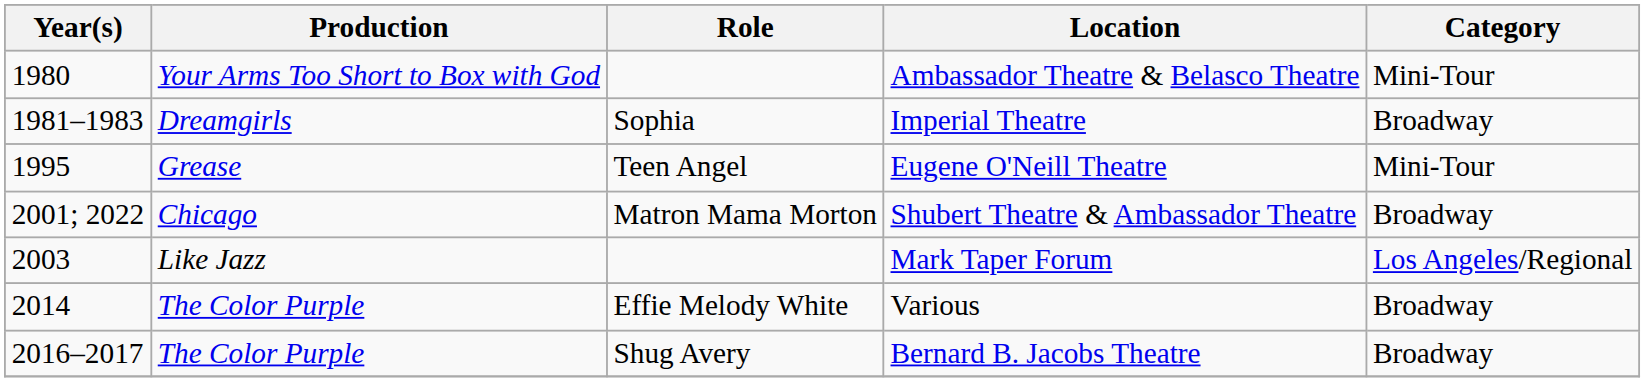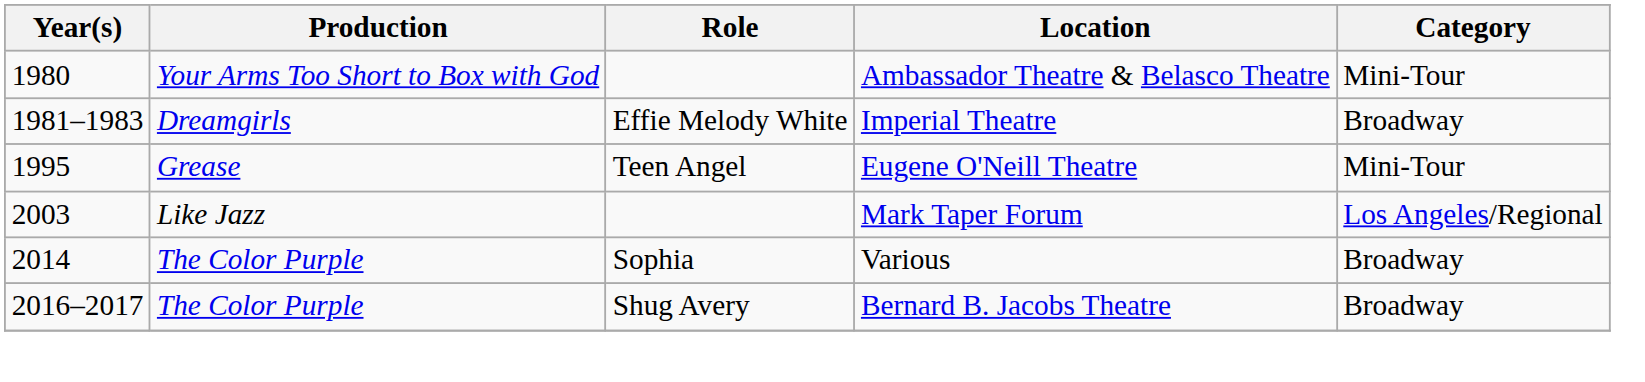 <table class="wikitable">
 <tr>
 <th>Year(s)</th>
 <th>Production</th>
 <th>Role</th>
 <th>Location</th>
 <th>Category</th>
 </tr>
 <tr>
 <td>1980</td>
 <td><em><a href='#'>Your Arms Too Short to Box with God</a></em></td>
 <td></td>
 <td><a href='#'>Ambassador Theatre</a> & <a href='#'>Belasco Theatre</a></td>
 <td>Mini-Tour</td>
 </tr>
 <tr>
 <td>1981–1983</td>
 <td><em><a href='#'>Dreamgirls</a></em></td>
-<td>Sophia</td>
+<td>Effie Melody White</td>
 <td><a href='#'>Imperial Theatre</a></td>
 <td>Broadway</td>
 </tr>
 <tr>
 <td>1995</td>
 <td><em><a href='#'>Grease</a></em></td>
 <td>Teen Angel</td>
 <td><a href='#'>Eugene O'Neill Theatre</a></td>
 <td>Mini-Tour</td>
 </tr>
 <tr>
-<td>2001; 2022</td>
-<td><em><a href='#'>Chicago</a></em></td>
-<td>Matron Mama Morton</td>
-<td><a href='#'>Shubert Theatre</a> & <a href='#'>Ambassador Theatre</a></td>
-<td>Broadway</td>
-</tr>
-<tr>
 <td>2003</td>
 <td><em>Like Jazz</em></td>
 <td></td>
 <td><a href='#'>Mark Taper Forum</a></td>
 <td><a href='#'>Los Angeles</a>/Regional</td>
 </tr>
 <tr>
 <td>2014</td>
 <td><em><a href='#'>The Color Purple</a></em></td>
-<td>Effie Melody White</td>
+<td>Sophia</td>
 <td>Various</td>
 <td>Broadway</td>
 </tr>
 <tr>
 <td>2016–2017</td>
 <td><em><a href='#'>The Color Purple</a></em></td>
 <td>Shug Avery</td>
 <td><a href='#'>Bernard B. Jacobs Theatre</a></td>
 <td>Broadway</td>
 </tr>
 <tr>
 </tr>
 </table>
